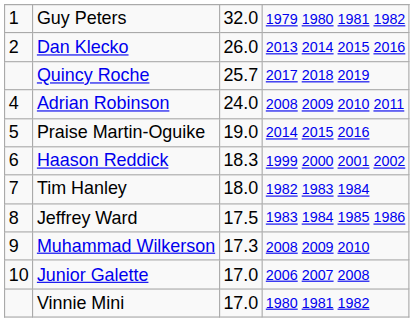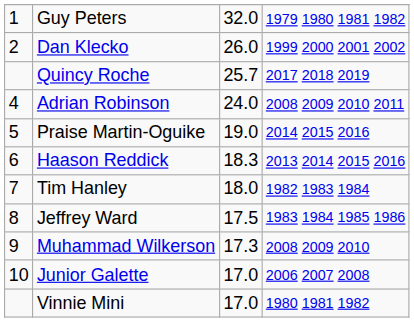 <table class="wikitable">
 <tr>
 </tr>
 <tr>
 <td>1</td>
 <td>Guy Peters</td>
 <td>32.0</td>
 <td style="font-size:80%;"><a href='#'>1979</a> <a href='#'>1980</a> <a href='#'>1981</a> <a href='#'>1982</a></td>
 </tr>
 <tr>
 <td>2</td>
 <td><a href='#'>Dan Klecko</a></td>
 <td>26.0</td>
-<td style="font-size:80%;"><a href='#'>2013</a> <a href='#'>2014</a> <a href='#'>2015</a> <a href='#'>2016</a></td>
+<td style="font-size:80%;"><a href='#'>1999</a> <a href='#'>2000</a> <a href='#'>2001</a> <a href='#'>2002</a></td>
 </tr>
 <tr>
 <td></td>
 <td><a href='#'>Quincy Roche</a></td>
 <td>25.7</td>
 <td style="font-size:80%;"><a href='#'>2017</a> <a href='#'>2018</a> <a href='#'>2019</a></td>
 </tr>
 <tr>
 <td>4</td>
 <td><a href='#'>Adrian Robinson</a></td>
 <td>24.0</td>
 <td style="font-size:80%;"><a href='#'>2008</a> <a href='#'>2009</a> <a href='#'>2010</a> <a href='#'>2011</a></td>
 </tr>
 <tr>
 <td>5</td>
 <td>Praise Martin-Oguike</td>
 <td>19.0</td>
 <td style="font-size:80%;"><a href='#'>2014</a> <a href='#'>2015</a> <a href='#'>2016</a></td>
 </tr>
 <tr>
 <td>6</td>
 <td><a href='#'>Haason Reddick</a></td>
 <td>18.3</td>
-<td style="font-size:80%;"><a href='#'>1999</a> <a href='#'>2000</a> <a href='#'>2001</a> <a href='#'>2002</a></td>
+<td style="font-size:80%;"><a href='#'>2013</a> <a href='#'>2014</a> <a href='#'>2015</a> <a href='#'>2016</a></td>
 </tr>
 <tr>
 <td>7</td>
 <td>Tim Hanley</td>
 <td>18.0</td>
 <td style="font-size:80%;"><a href='#'>1982</a> <a href='#'>1983</a> <a href='#'>1984</a></td>
 </tr>
 <tr>
 <td>8</td>
 <td>Jeffrey Ward</td>
 <td>17.5</td>
 <td style="font-size:80%;"><a href='#'>1983</a> <a href='#'>1984</a> <a href='#'>1985</a> <a href='#'>1986</a></td>
 </tr>
 <tr>
 <td>9</td>
 <td><a href='#'>Muhammad Wilkerson</a></td>
 <td>17.3</td>
 <td style="font-size:80%;"><a href='#'>2008</a> <a href='#'>2009</a> <a href='#'>2010</a></td>
 </tr>
 <tr>
 <td>10</td>
 <td><a href='#'>Junior Galette</a></td>
 <td>17.0</td>
 <td style="font-size:80%;"><a href='#'>2006</a> <a href='#'>2007</a> <a href='#'>2008</a></td>
 </tr>
 <tr>
 <td></td>
 <td>Vinnie Mini</td>
 <td>17.0</td>
 <td style="font-size:80%;"><a href='#'>1980</a> <a href='#'>1981</a> <a href='#'>1982</a></td>
 </tr>
 </table>
